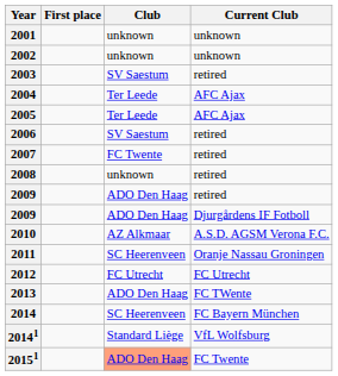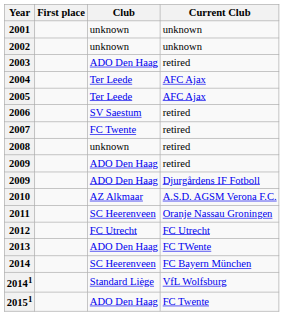 <table class="wikitable plainrowheaders sortable">
 <tr>
 <th scope=col>Year</th>
 <th scope=col>First place</th>
 <th scope=col>Club</th>
 <th scope=col>Current Club</th>
 </tr>
 <tr>
 <th scope=row style=text-align:center>2001</th>
 <td></td>
 <td> unknown</td>
 <td> unknown</td>
 </tr>
 <tr>
 <th scope=row style=text-align:center>2002</th>
 <td></td>
 <td> unknown</td>
 <td> unknown</td>
 </tr>
 <tr>
 <th scope=row style=text-align:center>2003</th>
 <td></td>
-<td> <a href='#'>SV Saestum</a></td>
+<td> <a href='#'>ADO Den Haag</a></td>
 <td> retired</td>
 </tr>
 <tr>
 <th scope=row style=text-align:center>2004</th>
 <td></td>
 <td> <a href='#'>Ter Leede</a></td>
 <td> <a href='#'>AFC Ajax</a></td>
 </tr>
 <tr>
 <th scope=row style=text-align:center>2005</th>
 <td></td>
 <td> <a href='#'>Ter Leede</a></td>
 <td> <a href='#'>AFC Ajax</a></td>
 </tr>
 <tr>
 <th scope=row style=text-align:center>2006</th>
 <td></td>
 <td> <a href='#'>SV Saestum</a></td>
 <td> retired</td>
 </tr>
 <tr>
 <th scope=row style=text-align:center>2007</th>
 <td></td>
 <td> <a href='#'>FC Twente</a></td>
 <td> retired</td>
 </tr>
 <tr>
 <th scope=row style=text-align:center>2008</th>
 <td></td>
 <td> unknown</td>
 <td> retired</td>
 </tr>
 <tr>
 <th scope=row style=text-align:center>2009</th>
 <td></td>
 <td> <a href='#'>ADO Den Haag</a></td>
 <td> retired</td>
 </tr>
 <tr>
 <th scope=row style=text-align:center>2009</th>
 <td></td>
 <td> <a href='#'>ADO Den Haag</a></td>
 <td> <a href='#'>Djurgårdens IF Fotboll</a></td>
 </tr>
 <tr>
 <th scope=row style=text-align:center>2010</th>
 <td></td>
 <td> <a href='#'>AZ Alkmaar</a></td>
 <td> <a href='#'>A.S.D. AGSM Verona F.C.</a></td>
 </tr>
 <tr>
 <th scope=row style=text-align:center>2011</th>
 <td></td>
 <td> <a href='#'>SC Heerenveen</a></td>
 <td> <a href='#'>Oranje Nassau Groningen</a></td>
 </tr>
 <tr>
 <th scope=row style=text-align:center>2012</th>
 <td></td>
 <td> <a href='#'>FC Utrecht</a></td>
 <td> <a href='#'>FC Utrecht</a></td>
 </tr>
 <tr>
 <th scope=row style=text-align:center>2013</th>
 <td></td>
 <td> <a href='#'>ADO Den Haag</a></td>
 <td> <a href='#'>FC TWente</a></td>
 </tr>
 <tr>
 <th scope=row style=text-align:center>2014</th>
 <td></td>
 <td> <a href='#'>SC Heerenveen</a></td>
 <td> <a href='#'>FC Bayern München</a></td>
 </tr>
 <tr>
 <th scope=row style=text-align:center>2014<sup>1</sup></th>
 <td></td>
 <td> <a href='#'>Standard Liège</a></td>
 <td> <a href='#'>VfL Wolfsburg</a></td>
 </tr>
 <tr>
 <th scope=row style=text-align:center>2015<sup>1</sup></th>
 <td></td>
-<td style="background: lightsalmon;"> <a href='#'>ADO Den Haag</a></td>
+<td> <a href='#'>ADO Den Haag</a></td>
 <td> <a href='#'>FC Twente</a></td>
 </tr>
 </table>
